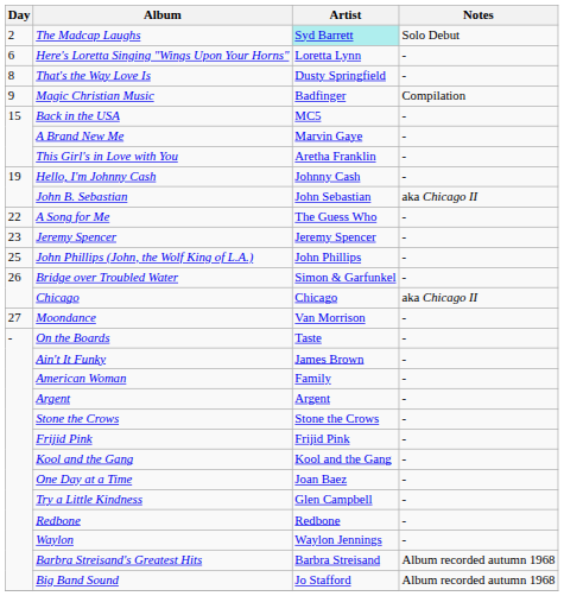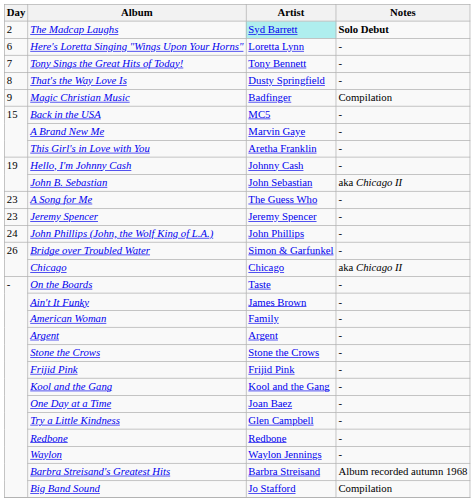 <table class="wikitable">
 <tr>
 <th>Day</th>
 <th>Album</th>
 <th>Artist</th>
 <th>Notes</th>
 </tr>
 <tr>
 <td rowspan="1" valign="top">2</td>
 <td><em><a href='#'>The Madcap Laughs</a></em></td>
 <td style="background: paleturquoise;"><a href='#'>Syd Barrett</a></td>
-<td>Solo Debut</td>
+<td><strong>Solo Debut</strong></td>
 </tr>
 <tr>
 <td rowspan="1" valign="top">6</td>
 <td><em><a href='#'>Here's Loretta Singing "Wings Upon Your Horns"</a></em></td>
 <td><a href='#'>Loretta Lynn</a></td>
+<td>-</td>
+</tr>
+<tr>
+<td rowspan="1" valign="top">7</td>
+<td><em><a href='#'>Tony Sings the Great Hits of Today!</a></em></td>
+<td><a href='#'>Tony Bennett</a></td>
 <td>-</td>
 </tr>
 <tr>
 <td rowspan="1" valign="top">8</td>
 <td><em><a href='#'>That's the Way Love Is</a></em></td>
 <td><a href='#'>Dusty Springfield</a></td>
 <td>-</td>
 </tr>
 <tr>
 <td rowspan="1" valign="top">9</td>
 <td><em><a href='#'>Magic Christian Music</a></em></td>
 <td><a href='#'>Badfinger</a></td>
 <td>Compilation</td>
 </tr>
 <tr>
 <td rowspan="3" valign="top">15</td>
 <td><em><a href='#'>Back in the USA</a></em></td>
 <td><a href='#'>MC5</a></td>
 <td>-</td>
 </tr>
 <tr>
 <td><em><a href='#'>A Brand New Me</a></em></td>
 <td><a href='#'>Marvin Gaye</a></td>
 <td>-</td>
 </tr>
 <tr>
 <td><em><a href='#'>This Girl's in Love with You</a></em></td>
 <td><a href='#'>Aretha Franklin</a></td>
 <td>-</td>
 </tr>
 <tr>
 <td rowspan="2" valign="top">19</td>
 <td><em><a href='#'>Hello, I'm Johnny Cash</a></em></td>
 <td><a href='#'>Johnny Cash</a></td>
 <td>-</td>
 </tr>
 <tr>
 <td><em><a href='#'>John B. Sebastian</a></em></td>
 <td><a href='#'>John Sebastian</a></td>
 <td>aka <em>Chicago II</em></td>
 </tr>
 <tr>
-<td rowspan="1" valign="top">22</td>
+<td rowspan="1" valign="top">23</td>
 <td><em><a href='#'>A Song for Me</a></em></td>
 <td><a href='#'>The Guess Who</a></td>
 <td>-</td>
 </tr>
 <tr>
 <td rowspan="1" valign="top">23</td>
 <td><em><a href='#'>Jeremy Spencer</a></em></td>
 <td><a href='#'>Jeremy Spencer</a></td>
 <td>-</td>
 </tr>
 <tr>
-<td rowspan="1" valign="top">25</td>
+<td rowspan="1" valign="top">24</td>
 <td><em><a href='#'>John Phillips (John, the Wolf King of L.A.)</a></em></td>
 <td><a href='#'>John Phillips</a></td>
 <td>-</td>
 </tr>
 <tr>
 <td rowspan="2" valign="top">26</td>
 <td><em><a href='#'>Bridge over Troubled Water</a></em></td>
 <td><a href='#'>Simon & Garfunkel</a></td>
 <td>-</td>
 </tr>
 <tr>
 <td><em><a href='#'>Chicago</a></em></td>
 <td><a href='#'>Chicago</a></td>
 <td>aka <em>Chicago II</em></td>
-</tr>
-<tr>
-<td rowspan="1" valign="top">27</td>
-<td><em><a href='#'>Moondance</a></em></td>
-<td><a href='#'>Van Morrison</a></td>
-<td>-</td>
 </tr>
 <tr>
 <td rowspan="13" valign="top">-</td>
 <td><em><a href='#'>On the Boards</a></em></td>
 <td><a href='#'>Taste</a></td>
 <td>-</td>
 </tr>
 <tr>
 <td><em><a href='#'>Ain't It Funky</a></em></td>
 <td><a href='#'>James Brown</a></td>
 <td>-</td>
 </tr>
 <tr>
 <td><em><a href='#'>American Woman</a></em></td>
 <td><a href='#'>Family</a></td>
 <td>-</td>
 </tr>
 <tr>
 <td><em><a href='#'>Argent</a></em></td>
 <td><a href='#'>Argent</a></td>
 <td>-</td>
 </tr>
 <tr>
 <td><em><a href='#'>Stone the Crows</a></em></td>
 <td><a href='#'>Stone the Crows</a></td>
 <td>-</td>
 </tr>
 <tr>
 <td><em><a href='#'>Frijid Pink</a></em></td>
 <td><a href='#'>Frijid Pink</a></td>
 <td>-</td>
 </tr>
 <tr>
 <td><em><a href='#'>Kool and the Gang</a></em></td>
 <td><a href='#'>Kool and the Gang</a></td>
 <td>-</td>
 </tr>
 <tr>
 <td><em><a href='#'>One Day at a Time</a></em></td>
 <td><a href='#'>Joan Baez</a></td>
 <td>-</td>
 </tr>
 <tr>
 <td><em><a href='#'>Try a Little Kindness</a></em></td>
 <td><a href='#'>Glen Campbell</a></td>
 <td>-</td>
 </tr>
 <tr>
 <td><em><a href='#'>Redbone</a></em></td>
 <td><a href='#'>Redbone</a></td>
 <td>-</td>
 </tr>
 <tr>
 <td><em><a href='#'>Waylon</a></em></td>
 <td><a href='#'>Waylon Jennings</a></td>
 <td>-</td>
 </tr>
 <tr>
 <td><em><a href='#'>Barbra Streisand's Greatest Hits</a></em></td>
 <td><a href='#'>Barbra Streisand</a></td>
 <td>Album recorded autumn 1968</td>
 </tr>
 <tr>
 <td><em><a href='#'>Big Band Sound</a></em></td>
 <td><a href='#'>Jo Stafford</a></td>
-<td>Album recorded autumn 1968</td>
+<td>Compilation</td>
 </tr>
 <tr>
 </tr>
 </table>
